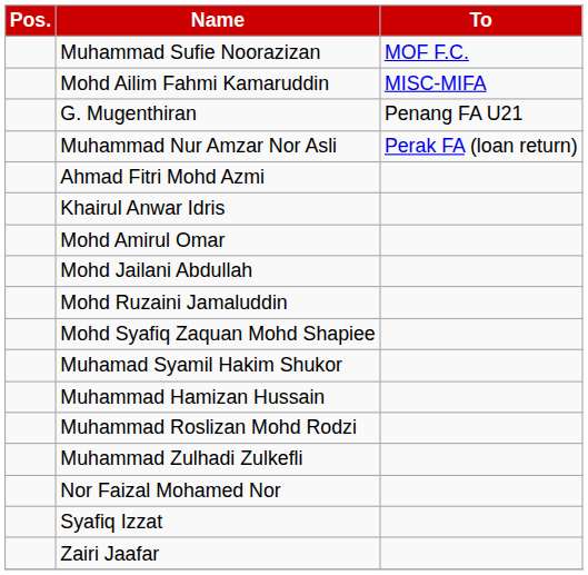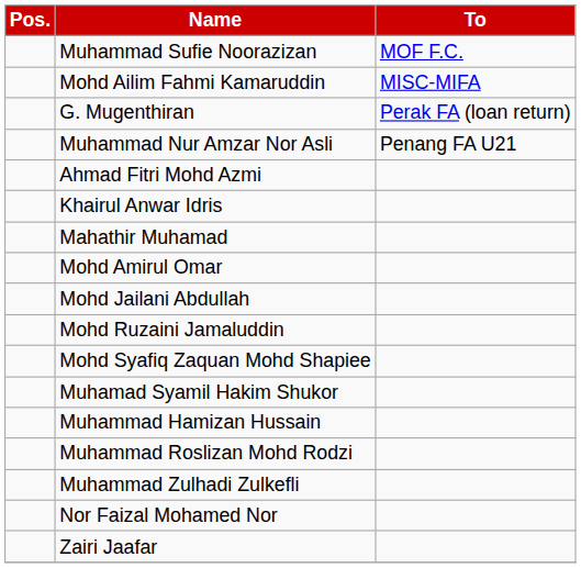 <table class="wikitable sortable">
 <tr>
 <th style="background:#CC0000; color:white;">Pos.</th>
 <th style="background:#CC0000; color:white;">Name</th>
 <th style="background:#CC0000; color:white;">To</th>
 </tr>
 <tr>
 <td></td>
 <td> Muhammad Sufie Noorazizan</td>
 <td> <a href='#'>MOF F.C.</a></td>
 </tr>
 <tr>
 <td></td>
 <td> Mohd Ailim Fahmi Kamaruddin</td>
 <td> <a href='#'>MISC-MIFA</a></td>
 </tr>
 <tr>
 <td></td>
 <td> G. Mugenthiran</td>
-<td> Penang FA U21</td>
+<td> <a href='#'>Perak FA</a> (loan return)</td>
 </tr>
 <tr>
 <td></td>
 <td> Muhammad Nur Amzar Nor Asli</td>
-<td> <a href='#'>Perak FA</a> (loan return)</td>
+<td> Penang FA U21</td>
 </tr>
 <tr>
 <td></td>
 <td> Ahmad Fitri Mohd Azmi</td>
 <td></td>
 </tr>
 <tr>
 <td></td>
 <td> Khairul Anwar Idris</td>
+<td></td>
+</tr>
+<tr>
+<td></td>
+<td> Mahathir Muhamad</td>
 <td></td>
 </tr>
 <tr>
 <td></td>
 <td> Mohd Amirul Omar</td>
 <td></td>
 </tr>
 <tr>
 <td></td>
 <td> Mohd Jailani Abdullah</td>
 <td></td>
 </tr>
 <tr>
 <td></td>
 <td> Mohd Ruzaini Jamaluddin</td>
 <td></td>
 </tr>
 <tr>
 <td></td>
 <td> Mohd Syafiq Zaquan Mohd Shapiee</td>
 <td></td>
 </tr>
 <tr>
 <td></td>
 <td> Muhamad Syamil Hakim Shukor</td>
 <td></td>
 </tr>
 <tr>
 <td></td>
 <td> Muhammad Hamizan Hussain</td>
 <td></td>
 </tr>
 <tr>
 <td></td>
 <td> Muhammad Roslizan Mohd Rodzi</td>
 <td></td>
 </tr>
 <tr>
 <td></td>
 <td> Muhammad Zulhadi Zulkefli</td>
 <td></td>
 </tr>
 <tr>
 <td></td>
 <td> Nor Faizal Mohamed Nor</td>
 <td></td>
 </tr>
 <tr>
 <td></td>
-<td> Syafiq Izzat</td>
-<td></td>
-</tr>
-<tr>
-<td></td>
 <td> Zairi Jaafar</td>
 <td></td>
 </tr>
 <tr>
 </tr>
 </table>
